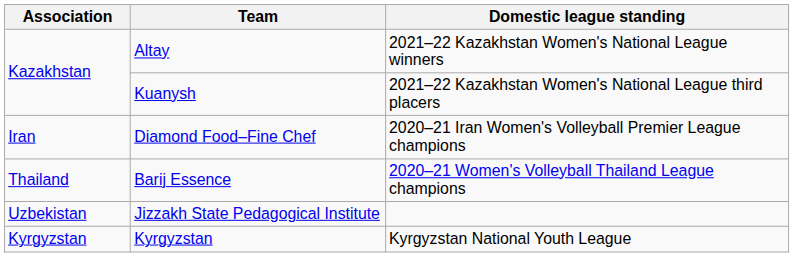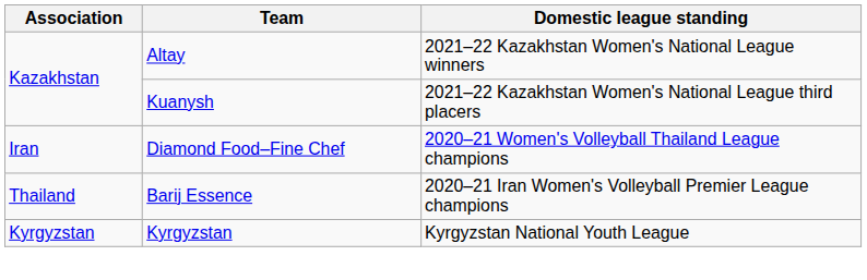 <table class="wikitable">
 <tr>
 <th width=120>Association</th>
 <th width=250>Team</th>
 <th width=400>Domestic league standing</th>
 </tr>
 <tr>
 <td rowspan=2> <a href='#'>Kazakhstan</a></td>
 <td><a href='#'>Altay</a></td>
 <td>2021–22 Kazakhstan Women's National League winners</td>
 </tr>
 <tr>
 <td><a href='#'>Kuanysh</a></td>
 <td>2021–22 Kazakhstan Women's National League third placers</td>
 </tr>
 <tr>
 <td> <a href='#'>Iran</a></td>
 <td><a href='#'>Diamond Food–Fine Chef</a></td>
-<td>2020–21 Iran Women's Volleyball Premier League champions</td>
+<td><a href='#'>2020–21 Women's Volleyball Thailand League</a> champions</td>
 </tr>
 <tr>
 <td> <a href='#'>Thailand</a></td>
 <td><a href='#'>Barij Essence</a></td>
-<td><a href='#'>2020–21 Women's Volleyball Thailand League</a> champions</td>
-</tr>
-<tr>
-<td> <a href='#'>Uzbekistan</a></td>
-<td><a href='#'>Jizzakh State Pedagogical Institute</a></td>
-<td></td>
+<td>2020–21 Iran Women's Volleyball Premier League champions</td>
 </tr>
 <tr>
 <td> <a href='#'>Kyrgyzstan</a></td>
 <td><a href='#'>Kyrgyzstan</a></td>
 <td>Kyrgyzstan National Youth League</td>
 </tr>
 </table>
